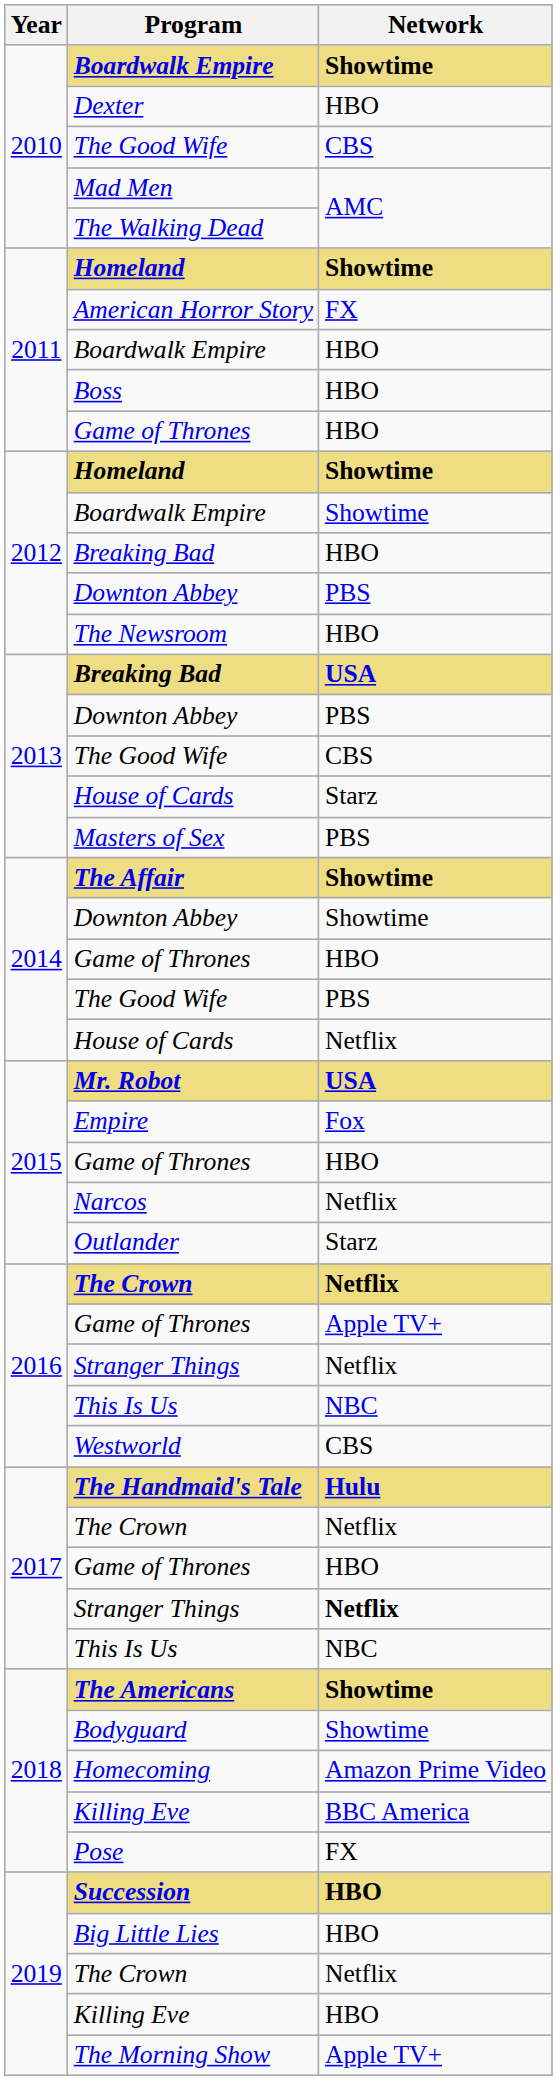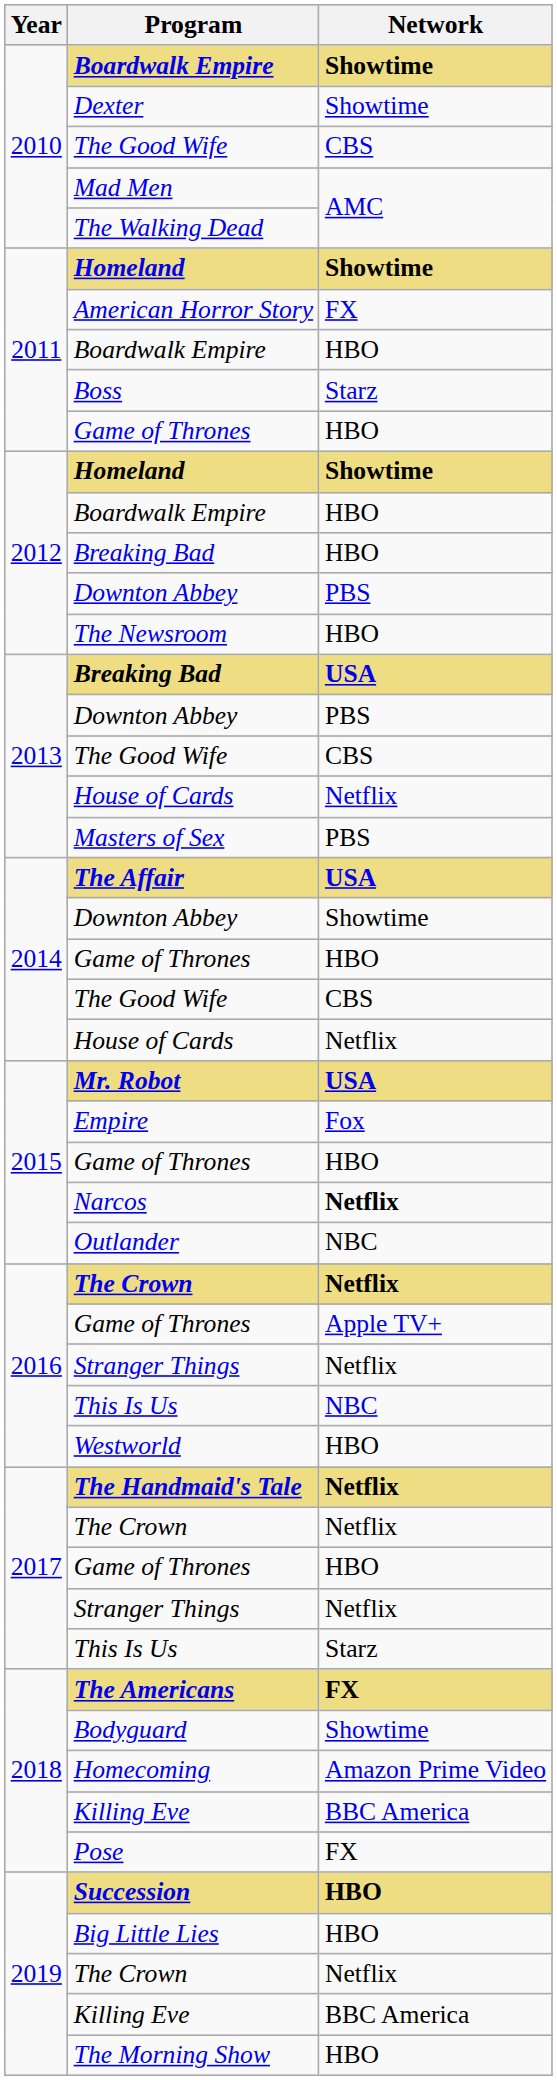 <table class="wikitable">
 <tr>
 <th>Year</th>
 <th>Program</th>
 <th>Network</th>
 </tr>
 <tr>
 <td rowspan="5" style="text-align:center"><a href='#'>2010</a></td>
 <td style="background:#EEDD82;"><strong><em><a href='#'>Boardwalk Empire</a></em></strong></td>
 <td style="background:#EEDD82;"><strong>Showtime</strong></td>
 </tr>
 <tr>
 <td><em><a href='#'>Dexter</a></em></td>
-<td>HBO</td>
+<td><a href='#'>Showtime</a></td>
 </tr>
 <tr>
 <td><em><a href='#'>The Good Wife</a></em></td>
 <td><a href='#'>CBS</a></td>
 </tr>
 <tr>
 <td><em><a href='#'>Mad Men</a></em></td>
 <td rowspan="2"><a href='#'>AMC</a></td>
 </tr>
 <tr>
 <td><em><a href='#'>The Walking Dead</a></em></td>
 </tr>
 <tr>
 <td rowspan="5" style="text-align:center"><a href='#'>2011</a></td>
 <td style="background:#EEDD82;"><strong><em><a href='#'>Homeland</a></em></strong></td>
 <td style="background:#EEDD82;"><strong>Showtime</strong></td>
 </tr>
 <tr>
 <td><em><a href='#'>American Horror Story</a></em></td>
 <td><a href='#'>FX</a></td>
 </tr>
 <tr>
 <td><em>Boardwalk Empire</em></td>
 <td>HBO</td>
 </tr>
 <tr>
 <td><em><a href='#'>Boss</a></em></td>
-<td>HBO</td>
+<td><a href='#'>Starz</a></td>
 </tr>
 <tr>
 <td><em><a href='#'>Game of Thrones</a></em></td>
 <td>HBO</td>
 </tr>
 <tr>
 <td rowspan="5" style="text-align:center"><a href='#'>2012</a></td>
 <td style="background:#EEDD82;"><strong><em>Homeland</em></strong></td>
 <td style="background:#EEDD82;"><strong>Showtime</strong></td>
 </tr>
 <tr>
 <td><em>Boardwalk Empire</em></td>
-<td><a href='#'>Showtime</a></td>
+<td>HBO</td>
 </tr>
 <tr>
 <td><em><a href='#'>Breaking Bad</a></em></td>
 <td>HBO</td>
 </tr>
 <tr>
 <td><em><a href='#'>Downton Abbey</a></em></td>
 <td><a href='#'>PBS</a></td>
 </tr>
 <tr>
 <td><em><a href='#'>The Newsroom</a></em></td>
 <td>HBO</td>
 </tr>
 <tr>
 <td rowspan="5" style="text-align:center"><a href='#'>2013</a></td>
 <td style="background:#EEDD82;"><strong><em>Breaking Bad</em></strong></td>
 <td style="background:#EEDD82;"><strong><a href='#'>USA</a></strong></td>
 </tr>
 <tr>
 <td><em>Downton Abbey</em></td>
 <td>PBS</td>
 </tr>
 <tr>
 <td><em>The Good Wife</em></td>
 <td>CBS</td>
 </tr>
 <tr>
 <td><em><a href='#'>House of Cards</a></em></td>
-<td>Starz</td>
+<td><a href='#'>Netflix</a></td>
 </tr>
 <tr>
 <td><em><a href='#'>Masters of Sex</a></em></td>
 <td>PBS</td>
 </tr>
 <tr>
 <td rowspan="5" style="text-align:center"><a href='#'>2014</a></td>
 <td style="background:#EEDD82;"><strong><em><a href='#'>The Affair</a></em></strong></td>
-<td style="background:#EEDD82;"><strong>Showtime</strong></td>
+<td style="background:#EEDD82;"><strong><a href='#'>USA</a></strong></td>
 </tr>
 <tr>
 <td><em>Downton Abbey</em></td>
 <td>Showtime</td>
 </tr>
 <tr>
 <td><em>Game of Thrones</em></td>
 <td>HBO</td>
 </tr>
 <tr>
 <td><em>The Good Wife</em></td>
-<td>PBS</td>
+<td>CBS</td>
 </tr>
 <tr>
 <td><em>House of Cards</em></td>
 <td>Netflix</td>
 </tr>
 <tr>
 <td rowspan="5" style="text-align:center"><a href='#'>2015</a></td>
 <td style="background:#EEDD82;"><strong><em><a href='#'>Mr. Robot</a></em></strong></td>
 <td style="background:#EEDD82;"><strong><a href='#'>USA</a></strong></td>
 </tr>
 <tr>
 <td><em><a href='#'>Empire</a></em></td>
 <td><a href='#'>Fox</a></td>
 </tr>
 <tr>
 <td><em>Game of Thrones</em></td>
 <td>HBO</td>
 </tr>
 <tr>
 <td><em><a href='#'>Narcos</a></em></td>
-<td>Netflix</td>
+<td><strong>Netflix</strong></td>
 </tr>
 <tr>
 <td><em><a href='#'>Outlander</a></em></td>
-<td>Starz</td>
+<td>NBC</td>
 </tr>
 <tr>
 <td rowspan="5" style="text-align:center"><a href='#'>2016</a></td>
 <td style="background:#EEDD82;"><strong><em><a href='#'>The Crown</a></em></strong></td>
 <td style="background:#EEDD82;"><strong>Netflix</strong></td>
 </tr>
 <tr>
 <td><em>Game of Thrones</em></td>
 <td><a href='#'>Apple TV+</a></td>
 </tr>
 <tr>
 <td><em><a href='#'>Stranger Things</a></em></td>
 <td>Netflix</td>
 </tr>
 <tr>
 <td><em><a href='#'>This Is Us</a></em></td>
 <td><a href='#'>NBC</a></td>
 </tr>
 <tr>
 <td><em><a href='#'>Westworld</a></em></td>
-<td>CBS</td>
+<td>HBO</td>
 </tr>
 <tr>
 <td rowspan="5" style="text-align:center"><a href='#'>2017</a></td>
 <td style="background:#EEDD82;"><strong><em><a href='#'>The Handmaid's Tale</a></em></strong></td>
-<td style="background:#EEDD82;"><strong><a href='#'>Hulu</a></strong></td>
+<td style="background:#EEDD82;"><strong>Netflix</strong></td>
 </tr>
 <tr>
 <td><em>The Crown</em></td>
 <td>Netflix</td>
 </tr>
 <tr>
 <td><em>Game of Thrones</em></td>
 <td>HBO</td>
 </tr>
 <tr>
 <td><em>Stranger Things</em></td>
-<td><strong>Netflix</strong></td>
+<td>Netflix</td>
 </tr>
 <tr>
 <td><em>This Is Us</em></td>
-<td>NBC</td>
+<td>Starz</td>
 </tr>
 <tr>
 <td rowspan="5" style="text-align:center"><a href='#'>2018</a></td>
 <td style="background:#EEDD82;"><strong><em><a href='#'>The Americans</a></em></strong></td>
-<td style="background:#EEDD82;"><strong>Showtime</strong></td>
+<td style="background:#EEDD82;"><strong>FX</strong></td>
 </tr>
 <tr>
 <td><em><a href='#'>Bodyguard</a></em></td>
 <td><a href='#'>Showtime</a></td>
 </tr>
 <tr>
 <td><em><a href='#'>Homecoming</a></em></td>
 <td><a href='#'>Amazon Prime Video</a></td>
 </tr>
 <tr>
 <td><em><a href='#'>Killing Eve</a></em></td>
 <td><a href='#'>BBC America</a></td>
 </tr>
 <tr>
 <td><em><a href='#'>Pose</a></em></td>
 <td>FX</td>
 </tr>
 <tr>
 <td rowspan="5" style="text-align:center"><a href='#'>2019</a></td>
 <td style="background:#EEDD82;"><strong><em><a href='#'>Succession</a></em></strong></td>
 <td style="background:#EEDD82;"><strong>HBO</strong></td>
 </tr>
 <tr>
 <td><em><a href='#'>Big Little Lies</a></em></td>
 <td>HBO</td>
 </tr>
 <tr>
 <td><em>The Crown</em></td>
 <td>Netflix</td>
 </tr>
 <tr>
 <td><em>Killing Eve</em></td>
-<td>HBO</td>
+<td>BBC America</td>
 </tr>
 <tr>
 <td><em><a href='#'>The Morning Show</a></em></td>
-<td><a href='#'>Apple TV+</a></td>
+<td>HBO</td>
 </tr>
 </table>
